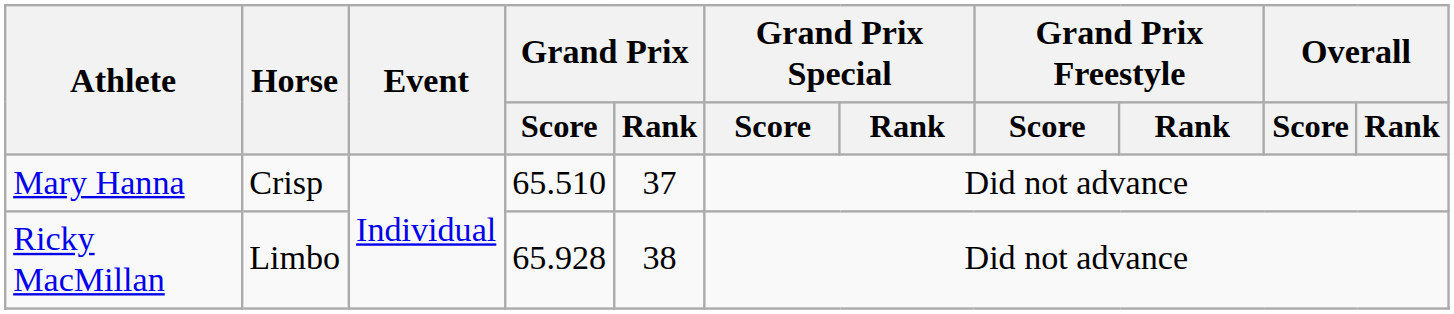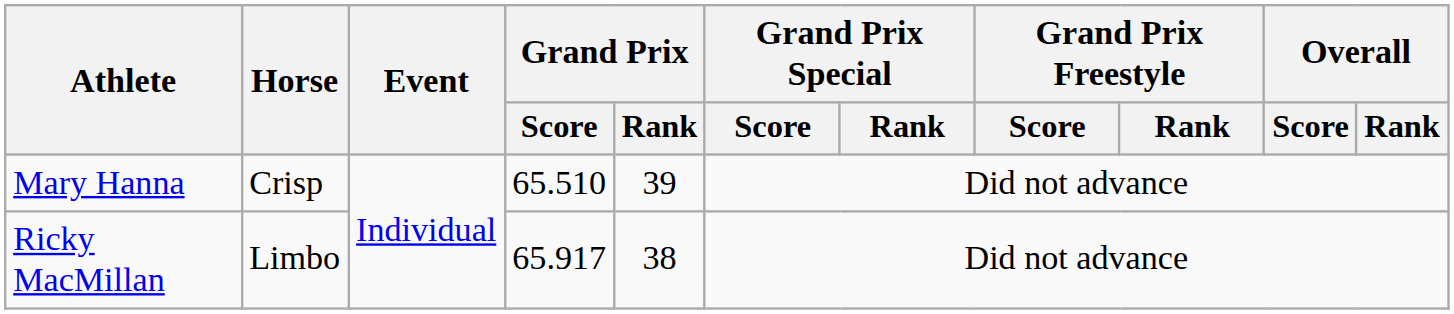 <table class=wikitable style="font-size:90%">
 <tr>
 <th rowspan="2">Athlete</th>
 <th rowspan="2">Horse</th>
 <th rowspan="2">Event</th>
 <th colspan="2">Grand Prix</th>
 <th colspan="2">Grand Prix Special</th>
 <th colspan="2">Grand Prix Freestyle</th>
 <th colspan="2">Overall</th>
 </tr>
 <tr style="font-size:95%">
 <th>Score</th>
 <th>Rank</th>
 <th>Score</th>
 <th>Rank</th>
 <th>Score</th>
 <th>Rank</th>
 <th>Score</th>
 <th>Rank</th>
 </tr>
 <tr align=center>
 <td align=left><a href='#'>Mary Hanna</a></td>
 <td align=left>Crisp</td>
 <td align=left rowspan=2><a href='#'>Individual</a></td>
 <td>65.510</td>
-<td>37</td>
+<td>39</td>
 <td colspan=6>Did not advance</td>
 </tr>
 <tr align=center>
 <td align=left><a href='#'>Ricky MacMillan</a></td>
 <td align=left>Limbo</td>
-<td>65.928</td>
+<td>65.917</td>
 <td>38</td>
 <td colspan=6>Did not advance</td>
 </tr>
 </table>
